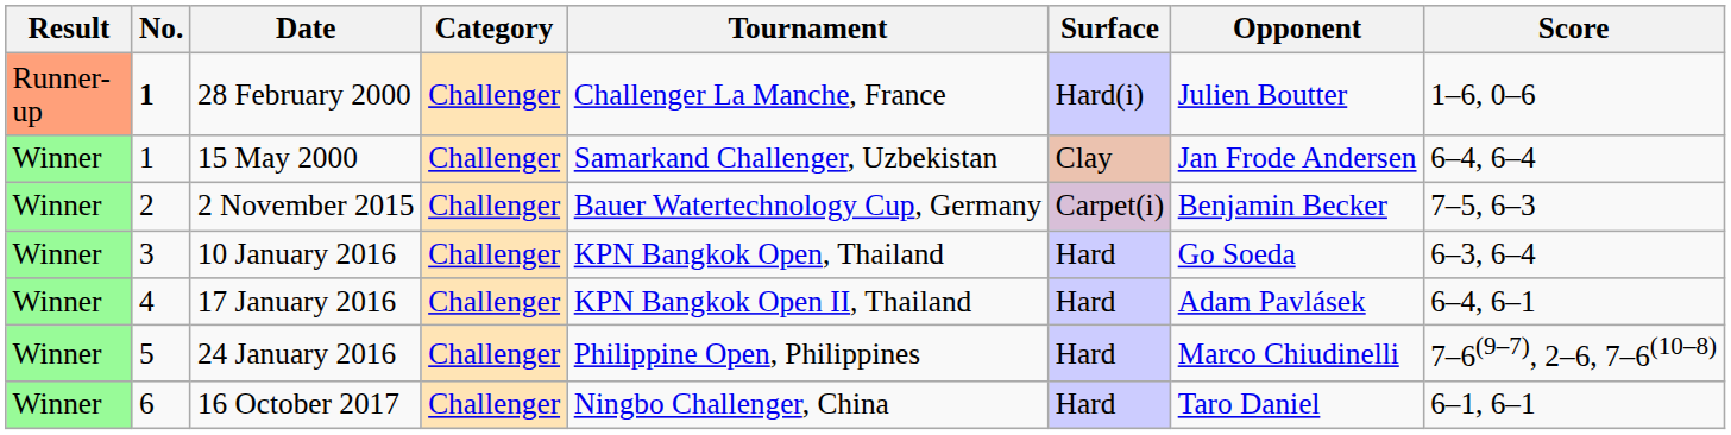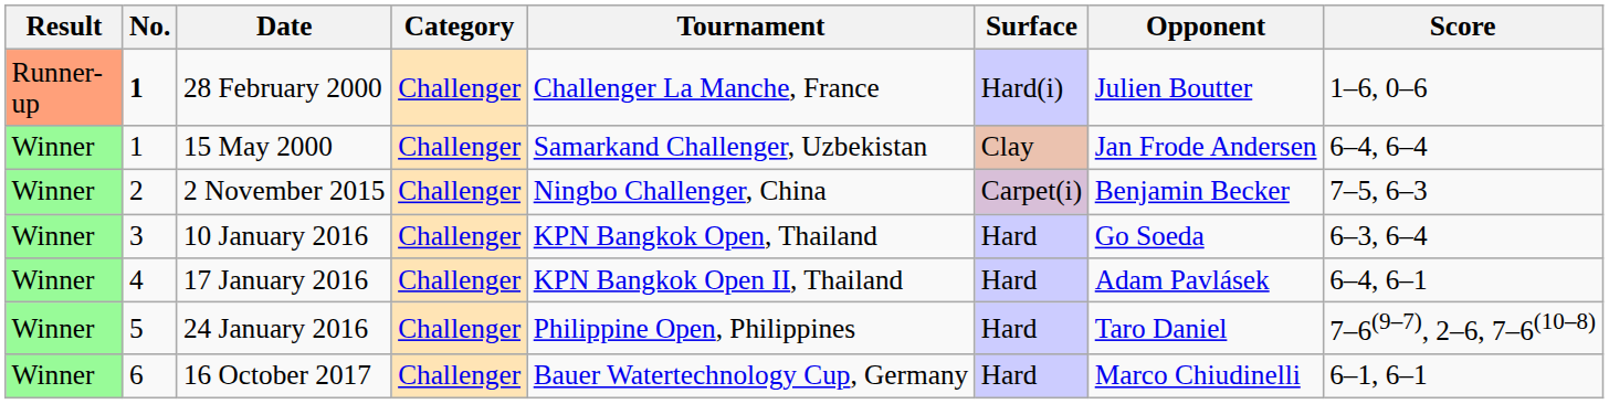 <table class="sortable wikitable">
 <tr>
 <th scope="col" width=60>Result</th>
 <th scope="col" class="unsortable">No.</th>
 <th scope="col">Date</th>
 <th scope="col" class="unsortable">Category</th>
 <th scope="col">Tournament</th>
 <th scope="col" class="unsortable">Surface</th>
 <th scope="col">Opponent</th>
 <th scope="col" class="unsortable">Score</th>
 </tr>
 <tr>
 <td bgcolor=FFA07A>Runner-up</td>
 <td><strong>1</strong></td>
 <td>28 February 2000</td>
 <td style=background:#FFE4B5><a href='#'>Challenger</a></td>
 <td><a href='#'>Challenger La Manche</a>, France</td>
 <td bgcolor=CCCCFF>Hard(i)</td>
 <td> <a href='#'>Julien Boutter</a></td>
 <td>1–6, 0–6</td>
 </tr>
 <tr>
 <td bgcolor=98FB98>Winner</td>
 <td>1</td>
 <td>15 May 2000</td>
 <td style=background:#FFE4B5><a href='#'>Challenger</a></td>
 <td><a href='#'>Samarkand Challenger</a>, Uzbekistan</td>
 <td bgcolor=EBC2AF>Clay</td>
 <td> <a href='#'>Jan Frode Andersen</a></td>
 <td>6–4, 6–4</td>
 </tr>
 <tr>
 <td bgcolor=98FB98>Winner</td>
 <td>2</td>
 <td>2 November 2015</td>
 <td style=background:#FFE4B5><a href='#'>Challenger</a></td>
-<td><a href='#'>Bauer Watertechnology Cup</a>, Germany</td>
+<td><a href='#'>Ningbo Challenger</a>, China</td>
 <td bgcolor=thistle>Carpet(i)</td>
 <td> <a href='#'>Benjamin Becker</a></td>
 <td>7–5, 6–3</td>
 </tr>
 <tr>
 <td bgcolor=98FB98>Winner</td>
 <td>3</td>
 <td>10 January 2016</td>
 <td style=background:#FFE4B5><a href='#'>Challenger</a></td>
 <td><a href='#'>KPN Bangkok Open</a>, Thailand</td>
 <td bgcolor=CCCCFF>Hard</td>
 <td> <a href='#'>Go Soeda</a></td>
 <td>6–3, 6–4</td>
 </tr>
 <tr>
 <td bgcolor=98FB98>Winner</td>
 <td>4</td>
 <td>17 January 2016</td>
 <td style=background:#FFE4B5><a href='#'>Challenger</a></td>
 <td><a href='#'>KPN Bangkok Open II</a>, Thailand</td>
 <td bgcolor=CCCCFF>Hard</td>
 <td> <a href='#'>Adam Pavlásek</a></td>
 <td>6–4, 6–1</td>
 </tr>
 <tr>
 <td bgcolor=98FB98>Winner</td>
 <td>5</td>
 <td>24 January 2016</td>
 <td style=background:#FFE4B5><a href='#'>Challenger</a></td>
 <td><a href='#'>Philippine Open</a>, Philippines</td>
 <td bgcolor=CCCCFF>Hard</td>
-<td> <a href='#'>Marco Chiudinelli</a></td>
+<td> <a href='#'>Taro Daniel</a></td>
 <td>7–6<sup>(9–7)</sup>, 2–6, 7–6<sup>(10–8)</sup></td>
 </tr>
 <tr>
 <td bgcolor=98FB98>Winner</td>
 <td>6</td>
 <td>16 October 2017</td>
 <td style=background:#FFE4B5><a href='#'>Challenger</a></td>
-<td><a href='#'>Ningbo Challenger</a>, China</td>
+<td><a href='#'>Bauer Watertechnology Cup</a>, Germany</td>
 <td bgcolor=CCCCFF>Hard</td>
-<td> <a href='#'>Taro Daniel</a></td>
+<td> <a href='#'>Marco Chiudinelli</a></td>
 <td>6–1, 6–1</td>
 </tr>
 </table>
